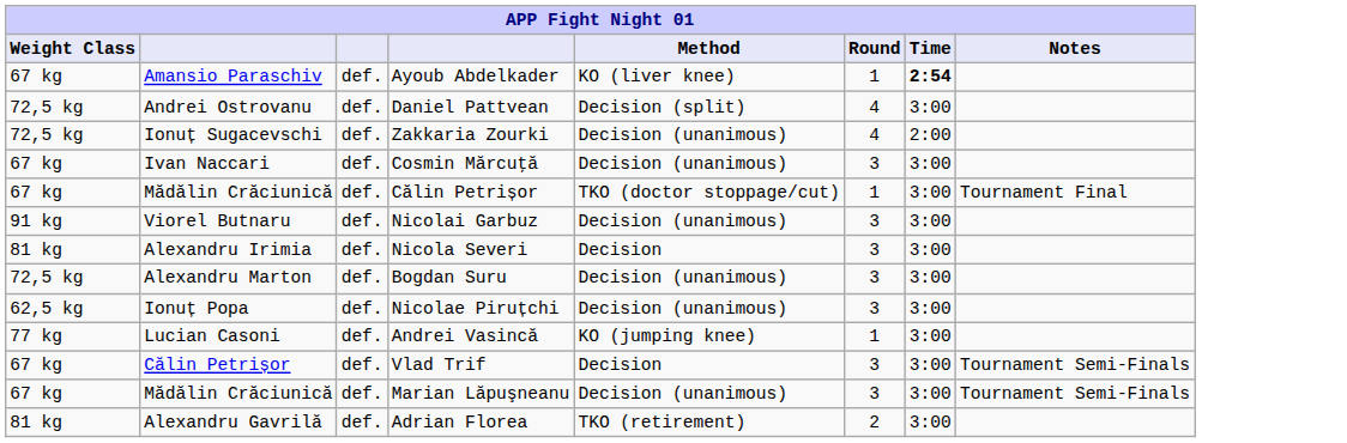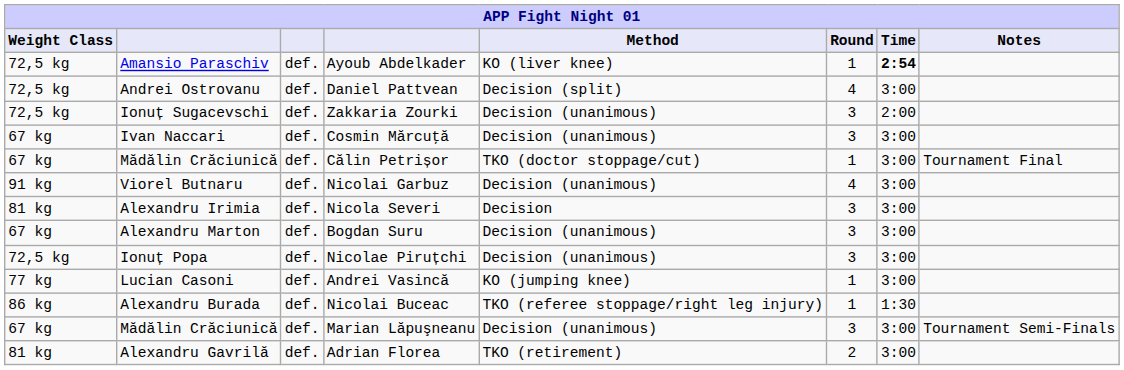 <table class="wikitable" style="font-size: 80%;">
 <tr>
 <th colspan="8" style="background-color: #ccf; color: #000080; text-align: center;"><strong>APP Fight Night 01</strong></th>
 </tr>
 <tr>
 <th colspan="1" style="background-color: #E6E8FA; color: #000000; text-align: center;">Weight Class</th>
 <th colspan="1" style="background-color: #E6E8FA; color: #000000; text-align: center;"></th>
 <th colspan="1" style="background-color: #E6E8FA; color: #000000; text-align: center;"></th>
 <th colspan="1" style="background-color: #E6E8FA; color: #000000; text-align: center;"></th>
 <th colspan="1" style="background-color: #E6E8FA; color: #000000; text-align: center;">Method</th>
 <th colspan="1" style="background-color: #E6E8FA; color: #000000; text-align: center;">Round</th>
 <th colspan="1" style="background-color: #E6E8FA; color: #000000; text-align: center;">Time</th>
 <th colspan="1" style="background-color: #E6E8FA; color: #000000; text-align: center;">Notes</th>
 </tr>
 <tr>
-<td>67 kg</td>
+<td>72,5 kg</td>
 <td> <a href='#'>Amansio Paraschiv</a></td>
 <td align=center>def.</td>
 <td> Ayoub Abdelkader</td>
 <td>KO (liver knee)</td>
 <td align=center>1</td>
 <td align=center><strong>2:54</strong></td>
 <td></td>
 </tr>
 <tr>
 <td>72,5 kg</td>
 <td> Andrei Ostrovanu</td>
 <td align=center>def.</td>
 <td> Daniel Pattvean</td>
 <td>Decision (split)</td>
 <td align=center>4</td>
 <td align=center>3:00</td>
 <td></td>
 </tr>
 <tr>
 <td>72,5 kg</td>
 <td> Ionuț Sugacevschi</td>
 <td align=center>def.</td>
 <td> Zakkaria Zourki</td>
 <td>Decision (unanimous)</td>
-<td align=center>4</td>
+<td align=center>3</td>
 <td align=center>2:00</td>
 <td></td>
 </tr>
 <tr>
 <td>67 kg</td>
 <td> Ivan Naccari</td>
 <td align=center>def.</td>
 <td> Cosmin Mărcuţă</td>
 <td>Decision (unanimous)</td>
 <td align=center>3</td>
 <td align=center>3:00</td>
 <td></td>
 </tr>
 <tr>
 <td>67 kg</td>
 <td> Mădălin Crăciunică</td>
 <td align=center>def.</td>
 <td> Călin Petrișor</td>
 <td>TKO (doctor stoppage/cut)</td>
 <td align=center>1</td>
 <td align=center>3:00</td>
 <td>Tournament Final</td>
 </tr>
 <tr>
 <td>91 kg</td>
 <td> Viorel Butnaru</td>
 <td align=center>def.</td>
 <td> Nicolai Garbuz</td>
 <td>Decision (unanimous)</td>
-<td align=center>3</td>
+<td align=center>4</td>
 <td align=center>3:00</td>
 <td></td>
 </tr>
 <tr>
 <td>81 kg</td>
 <td> Alexandru Irimia</td>
 <td align=center>def.</td>
 <td> Nicola Severi</td>
 <td>Decision</td>
 <td align=center>3</td>
 <td align=center>3:00</td>
 <td></td>
 </tr>
 <tr>
-<td>72,5 kg</td>
+<td>67 kg</td>
 <td> Alexandru Marton</td>
 <td align=center>def.</td>
 <td> Bogdan Suru</td>
 <td>Decision (unanimous)</td>
 <td align=center>3</td>
 <td align=center>3:00</td>
 <td></td>
 </tr>
 <tr>
-<td>62,5 kg</td>
+<td>72,5 kg</td>
 <td> Ionuț Popa</td>
 <td align=center>def.</td>
 <td> Nicolae Piruțchi</td>
 <td>Decision (unanimous)</td>
 <td align=center>3</td>
 <td align=center>3:00</td>
 <td></td>
 </tr>
 <tr>
 <td>77 kg</td>
 <td> Lucian Casoni</td>
 <td align=center>def.</td>
 <td> Andrei Vasincă</td>
 <td>KO (jumping knee)</td>
 <td align=center>1</td>
 <td align=center>3:00</td>
 <td></td>
 </tr>
 <tr>
-<td>67 kg</td>
-<td> <a href='#'>Călin Petrișor</a></td>
+<td>86 kg</td>
+<td> Alexandru Burada</td>
 <td align=center>def.</td>
-<td> Vlad Trif</td>
-<td>Decision</td>
-<td align=center>3</td>
-<td align=center>3:00</td>
-<td>Tournament Semi-Finals</td>
+<td> Nicolai Buceac</td>
+<td>TKO (referee stoppage/right leg injury)</td>
+<td align=center>1</td>
+<td align=center>1:30</td>
+<td></td>
 </tr>
 <tr>
 <td>67 kg</td>
 <td> Mădălin Crăciunică</td>
 <td align=center>def.</td>
 <td> Marian Lăpuşneanu</td>
 <td>Decision (unanimous)</td>
 <td align=center>3</td>
 <td align=center>3:00</td>
 <td>Tournament Semi-Finals</td>
 </tr>
 <tr>
 <td>81 kg</td>
 <td> Alexandru Gavrilă</td>
 <td align=center>def.</td>
 <td> Adrian Florea</td>
 <td>TKO (retirement)</td>
 <td align=center>2</td>
 <td align=center>3:00</td>
 <td></td>
 </tr>
 </table>
